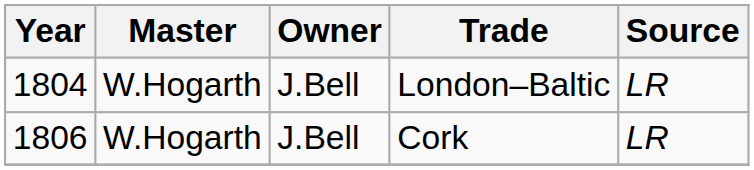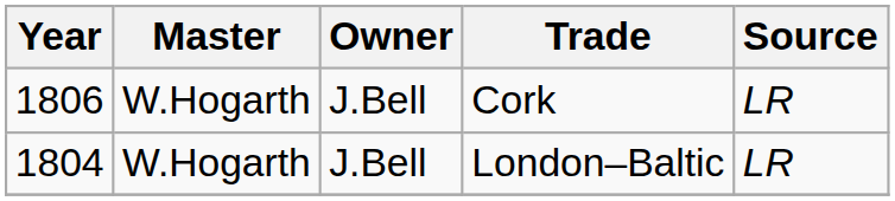 <table class=" wikitable">
 <tr>
 <th>Year</th>
 <th>Master</th>
 <th>Owner</th>
 <th>Trade</th>
 <th>Source</th>
 </tr>
 <tr>
+<td>1806</td>
+<td>W.Hogarth</td>
+<td>J.Bell</td>
+<td>Cork</td>
+<td><em>LR</em></td>
+</tr>
+<tr>
 <td>1804</td>
 <td>W.Hogarth</td>
 <td>J.Bell</td>
 <td>London–Baltic</td>
 <td><em>LR</em></td>
 </tr>
 <tr>
-<td>1806</td>
-<td>W.Hogarth</td>
-<td>J.Bell</td>
-<td>Cork</td>
-<td><em>LR</em></td>
-</tr>
-<tr>
 </tr>
 </table>
